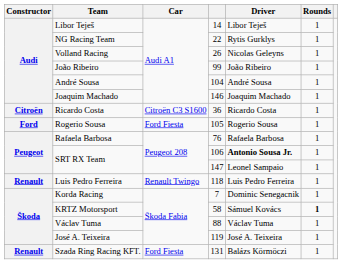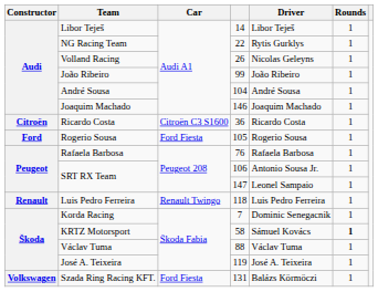 <table class="wikitable" style="font-size: 85%">
 <tr>
 <th>Constructor</th>
 <th>Team</th>
 <th>Car</th>
 <th></th>
 <th>Driver</th>
 <th>Rounds</th>
 <th></th>
 </tr>
 <tr>
 <th rowspan="6"><a href='#'>Audi</a></th>
 <td> Libor Teješ</td>
 <td rowspan="6"><a href='#'>Audi A1</a></td>
 <td align="center">14</td>
 <td> Libor Teješ</td>
 <td align="center">1</td>
 <td rowspan="17" align="center"></td>
 </tr>
 <tr>
 <td> NG Racing Team</td>
 <td align="center">22</td>
 <td> Rytis Gurklys</td>
 <td align="center">1</td>
 </tr>
 <tr>
 <td> Volland Racing</td>
 <td align="center">26</td>
 <td> Nicolas Geleyns</td>
 <td align="center">1</td>
 </tr>
 <tr>
 <td> João Ribeiro</td>
 <td align="center">99</td>
 <td> João Ribeiro</td>
 <td align="center">1</td>
 </tr>
 <tr>
 <td> André Sousa</td>
 <td align="center">104</td>
 <td> André Sousa</td>
 <td align="center">1</td>
 </tr>
 <tr>
 <td> Joaquim Machado</td>
 <td align="center">146</td>
 <td> Joaquim Machado</td>
 <td align="center">1</td>
 </tr>
 <tr>
 <th><a href='#'>Citroën</a></th>
 <td> Ricardo Costa</td>
 <td><a href='#'>Citroën C3 S1600</a></td>
 <td align="center">36</td>
 <td> Ricardo Costa</td>
 <td align="center">1</td>
 </tr>
 <tr>
 <th><a href='#'>Ford</a></th>
 <td> Rogerio Sousa</td>
 <td><a href='#'>Ford Fiesta</a></td>
 <td align="center">105</td>
 <td> Rogerio Sousa</td>
 <td align="center">1</td>
 </tr>
 <tr>
 <th rowspan="3"><a href='#'>Peugeot</a></th>
 <td> Rafaela Barbosa</td>
 <td rowspan="3"><a href='#'>Peugeot 208</a></td>
 <td align="center">76</td>
 <td> Rafaela Barbosa</td>
 <td align="center">1</td>
 </tr>
 <tr>
 <td rowspan="2"> SRT RX Team</td>
 <td align="center">106</td>
-<td><strong> Antonio Sousa Jr.</strong></td>
+<td> Antonio Sousa Jr.</td>
 <td align="center">1</td>
 </tr>
 <tr>
 <td align="center">147</td>
 <td> Leonel Sampaio</td>
 <td align="center">1</td>
 </tr>
 <tr>
 <th><a href='#'>Renault</a></th>
 <td> Luis Pedro Ferreira</td>
 <td><a href='#'>Renault Twingo</a></td>
 <td align="center">118</td>
 <td> Luis Pedro Ferreira</td>
 <td align="center">1</td>
 </tr>
 <tr>
 <th rowspan="4"><a href='#'>Škoda</a></th>
 <td> Korda Racing</td>
 <td rowspan="4"><a href='#'>Škoda Fabia</a></td>
 <td align="center">7</td>
 <td> Dominic Senegacnik</td>
 <td align="center">1</td>
 </tr>
 <tr>
 <td> KRTZ Motorsport</td>
 <td align="center">58</td>
 <td> Sámuel Kovács</td>
 <td align="center"><strong>1</strong></td>
 </tr>
 <tr>
 <td> Václav Tuma</td>
 <td align="center">88</td>
 <td> Václav Tuma</td>
 <td align="center">1</td>
 </tr>
 <tr>
 <td> José A. Teixeira</td>
 <td align="center">119</td>
 <td> José A. Teixeira</td>
 <td align="center">1</td>
 </tr>
 <tr>
-<th><a href='#'>Renault</a></th>
+<th><a href='#'>Volkswagen</a></th>
 <td> Szada Ring Racing KFT.</td>
 <td><a href='#'>Ford Fiesta</a></td>
 <td align="center">131</td>
 <td> Balázs Körmöczi</td>
 <td align="center">1</td>
 </tr>
 </table>
